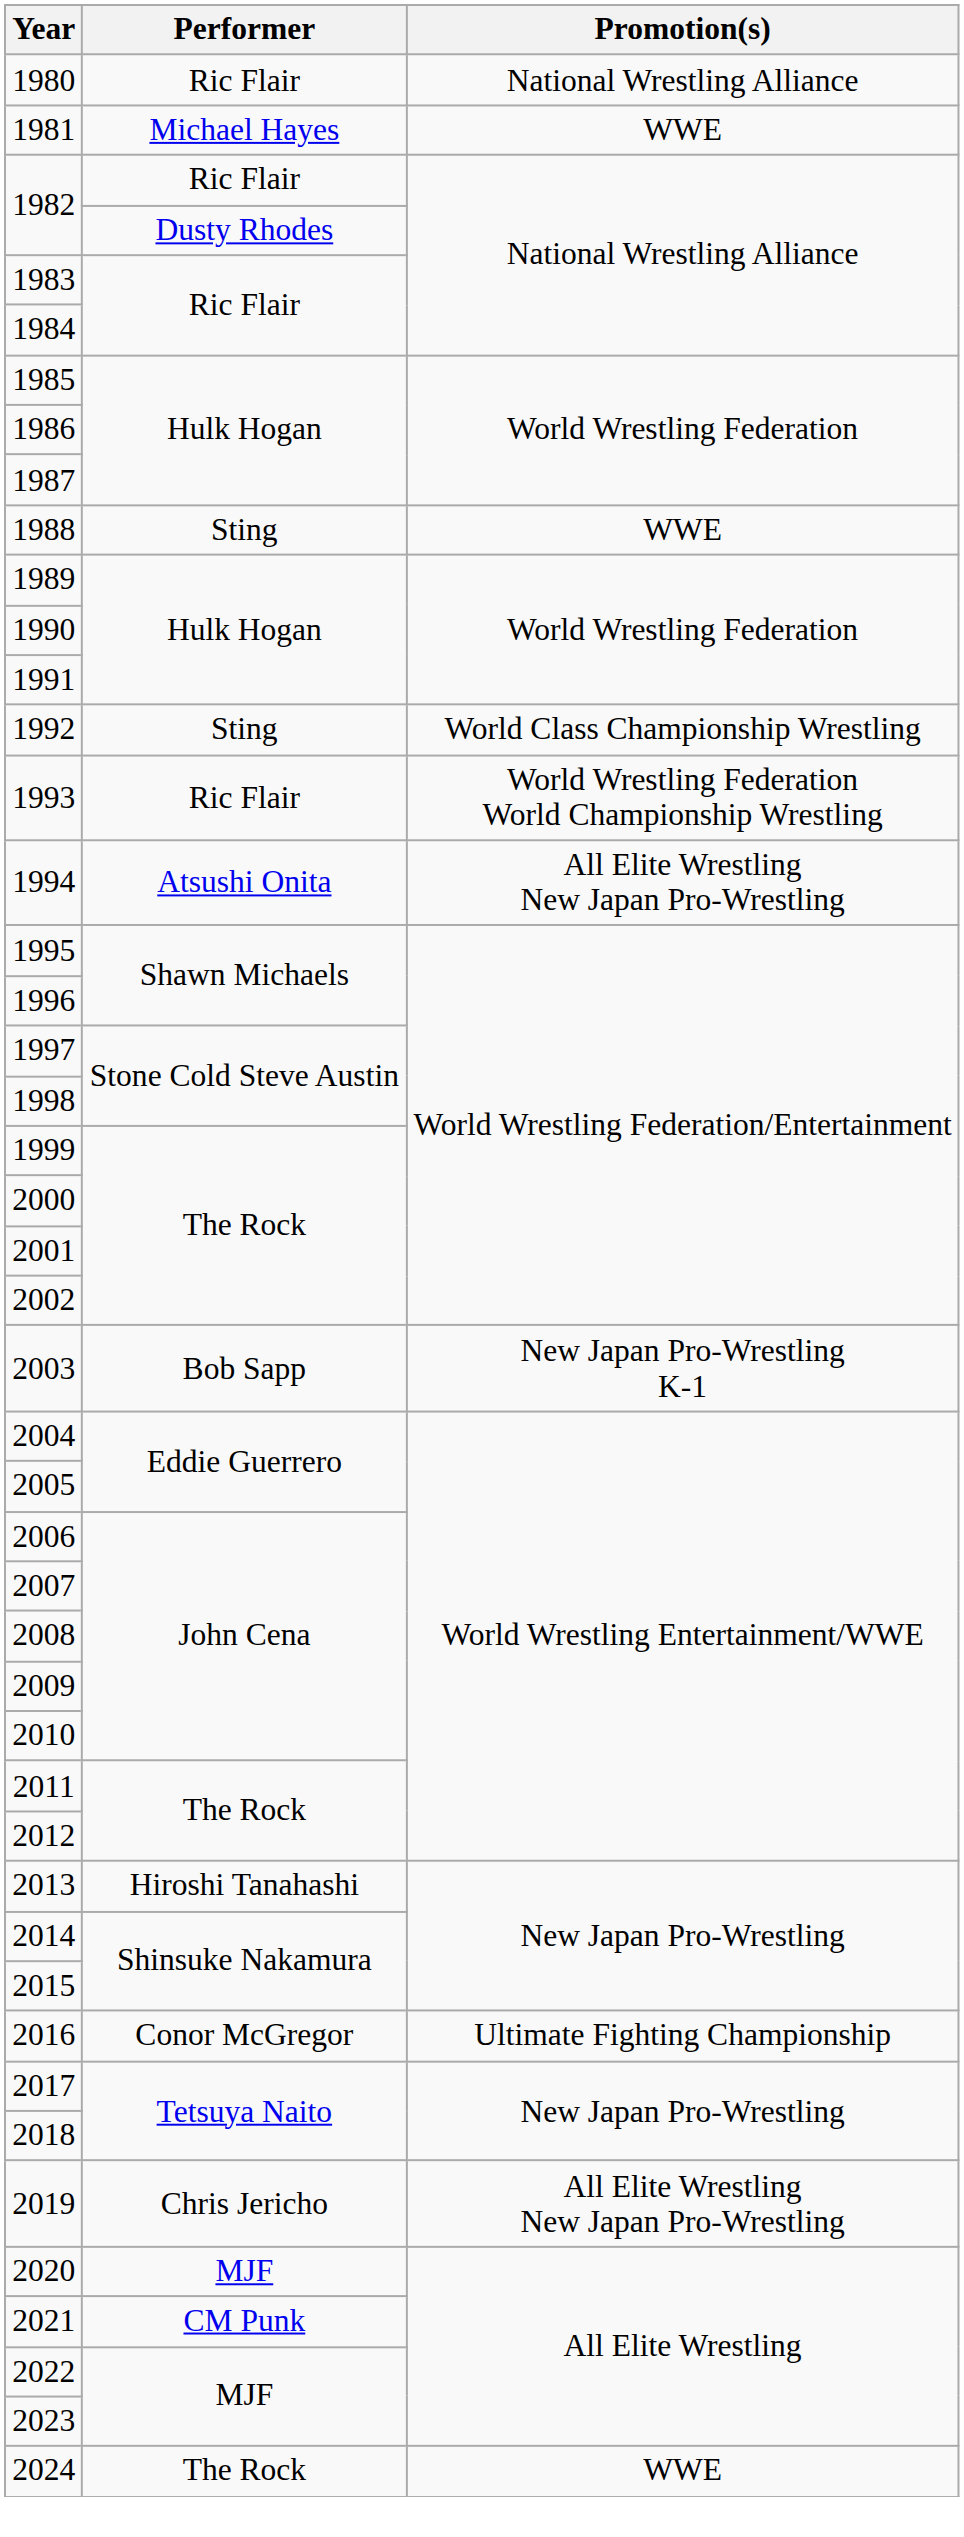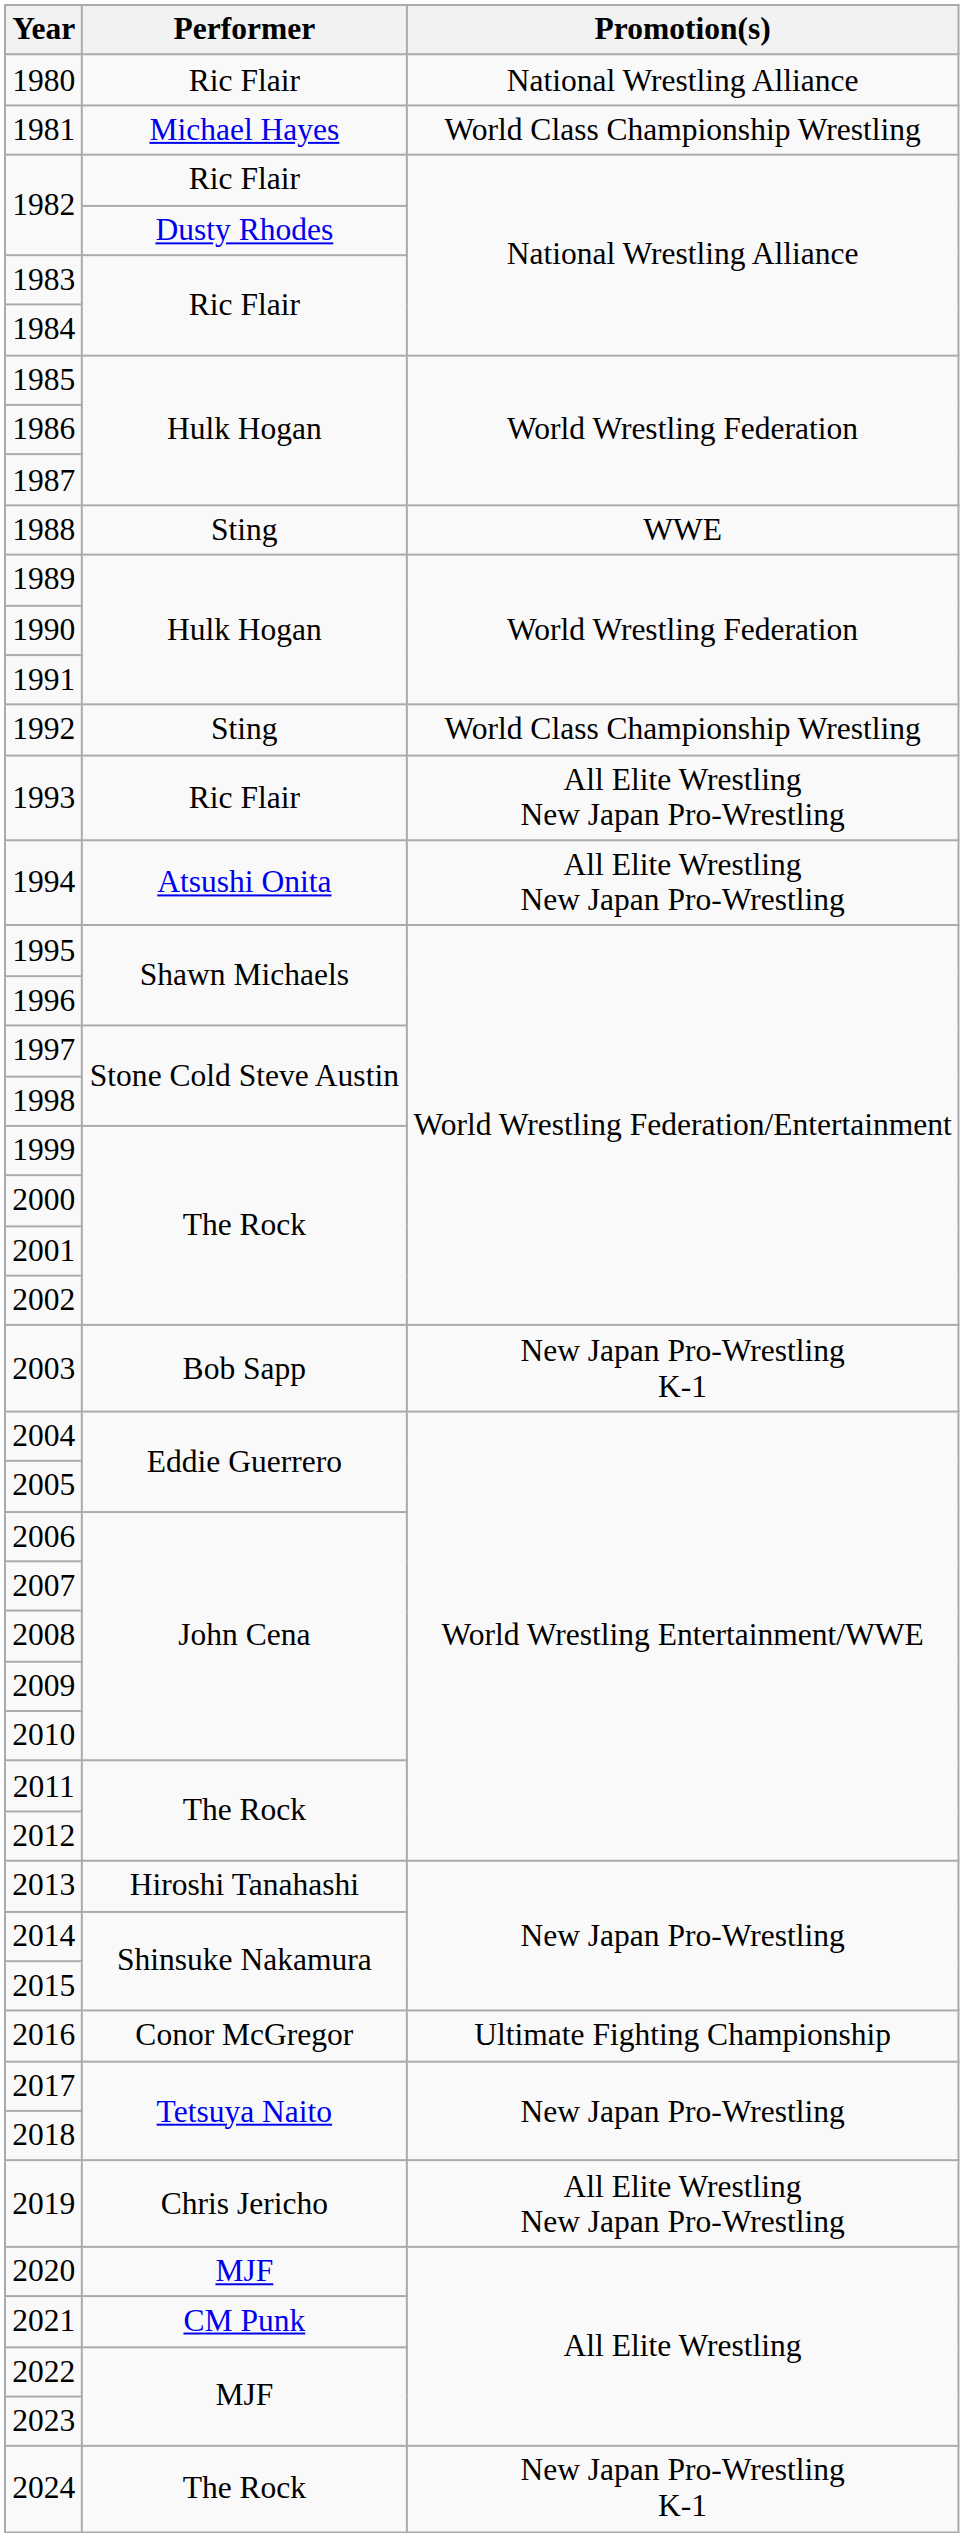 <table class="wikitable sortable" style="text-align: center">
 <tr>
 <th>Year</th>
 <th>Performer</th>
 <th>Promotion(s)</th>
 </tr>
 <tr>
 <td>1980</td>
 <td>Ric Flair</td>
 <td>National Wrestling Alliance</td>
 </tr>
 <tr>
 <td>1981</td>
 <td><a href='#'>Michael Hayes</a></td>
-<td>WWE</td>
+<td>World Class Championship Wrestling</td>
 </tr>
 <tr>
 <td rowspan=2>1982</td>
 <td>Ric Flair</td>
 <td rowspan=4>National Wrestling Alliance</td>
 </tr>
 <tr>
 <td><a href='#'>Dusty Rhodes</a></td>
 </tr>
 <tr>
 <td>1983</td>
 <td rowspan=2>Ric Flair</td>
 </tr>
 <tr>
 <td>1984</td>
 </tr>
 <tr>
 <td>1985</td>
 <td rowspan=3>Hulk Hogan</td>
 <td rowspan=3>World Wrestling Federation</td>
 </tr>
 <tr>
 <td>1986</td>
 </tr>
 <tr>
 <td>1987</td>
 </tr>
 <tr>
 <td>1988</td>
 <td>Sting</td>
 <td>WWE</td>
 </tr>
 <tr>
 <td>1989</td>
 <td rowspan=3>Hulk Hogan</td>
 <td rowspan=3>World Wrestling Federation</td>
 </tr>
 <tr>
 <td>1990</td>
 </tr>
 <tr>
 <td>1991</td>
 </tr>
 <tr>
 <td>1992</td>
 <td>Sting</td>
 <td>World Class Championship Wrestling</td>
 </tr>
 <tr>
 <td>1993</td>
 <td>Ric Flair</td>
-<td>World Wrestling Federation<br>World Championship Wrestling</td>
+<td>All Elite Wrestling<br>New Japan Pro-Wrestling</td>
 </tr>
 <tr>
 <td>1994</td>
 <td><a href='#'>Atsushi Onita</a></td>
 <td>All Elite Wrestling<br>New Japan Pro-Wrestling</td>
 </tr>
 <tr>
 <td>1995</td>
 <td rowspan=2>Shawn Michaels</td>
 <td rowspan=8>World Wrestling Federation/Entertainment</td>
 </tr>
 <tr>
 <td>1996</td>
 </tr>
 <tr>
 <td>1997</td>
 <td rowspan=2>Stone Cold Steve Austin</td>
 </tr>
 <tr>
 <td>1998</td>
 </tr>
 <tr>
 <td>1999</td>
 <td rowspan=4>The Rock</td>
 </tr>
 <tr>
 <td>2000</td>
 </tr>
 <tr>
 <td>2001</td>
 </tr>
 <tr>
 <td>2002</td>
 </tr>
 <tr>
 <td>2003</td>
 <td>Bob Sapp</td>
 <td>New Japan Pro-Wrestling<br>K-1</td>
 </tr>
 <tr>
 <td>2004</td>
 <td rowspan=2>Eddie Guerrero</td>
 <td rowspan=9>World Wrestling Entertainment/WWE</td>
 </tr>
 <tr>
 <td>2005</td>
 </tr>
 <tr>
 <td>2006</td>
 <td rowspan=5>John Cena</td>
 </tr>
 <tr>
 <td>2007</td>
 </tr>
 <tr>
 <td>2008</td>
 </tr>
 <tr>
 <td>2009</td>
 </tr>
 <tr>
 <td>2010</td>
 </tr>
 <tr>
 <td>2011</td>
 <td rowspan=2>The Rock</td>
 </tr>
 <tr>
 <td>2012</td>
 </tr>
 <tr>
 <td>2013</td>
 <td>Hiroshi Tanahashi</td>
 <td rowspan=3>New Japan Pro-Wrestling</td>
 </tr>
 <tr>
 <td>2014</td>
 <td rowspan=2>Shinsuke Nakamura</td>
 </tr>
 <tr>
 <td>2015</td>
 </tr>
 <tr>
 <td>2016</td>
 <td>Conor McGregor</td>
 <td>Ultimate Fighting Championship</td>
 </tr>
 <tr>
 <td>2017</td>
 <td rowspan=2><a href='#'>Tetsuya Naito</a></td>
 <td rowspan=2>New Japan Pro-Wrestling</td>
 </tr>
 <tr>
 <td>2018</td>
 </tr>
 <tr>
 <td>2019</td>
 <td>Chris Jericho</td>
 <td>All Elite Wrestling<br>New Japan Pro-Wrestling</td>
 </tr>
 <tr>
 <td>2020</td>
 <td><a href='#'>MJF</a></td>
 <td rowspan="4">All Elite Wrestling</td>
 </tr>
 <tr>
 <td>2021</td>
 <td><a href='#'>CM Punk</a></td>
 </tr>
 <tr>
 <td>2022</td>
 <td rowspan="2">MJF</td>
 </tr>
 <tr>
 <td>2023</td>
 </tr>
 <tr>
 <td>2024</td>
 <td>The Rock</td>
-<td>WWE</td>
+<td>New Japan Pro-Wrestling<br>K-1</td>
 </tr>
 </table>
